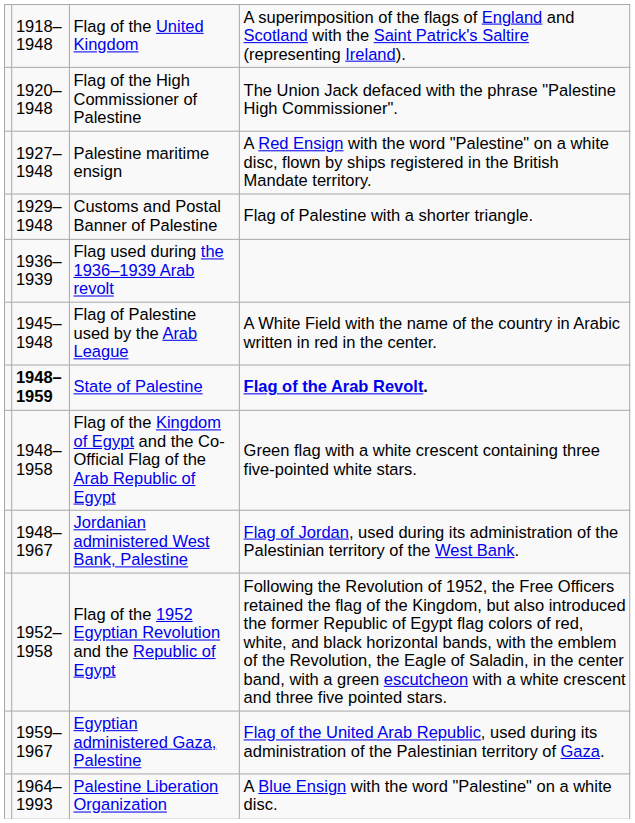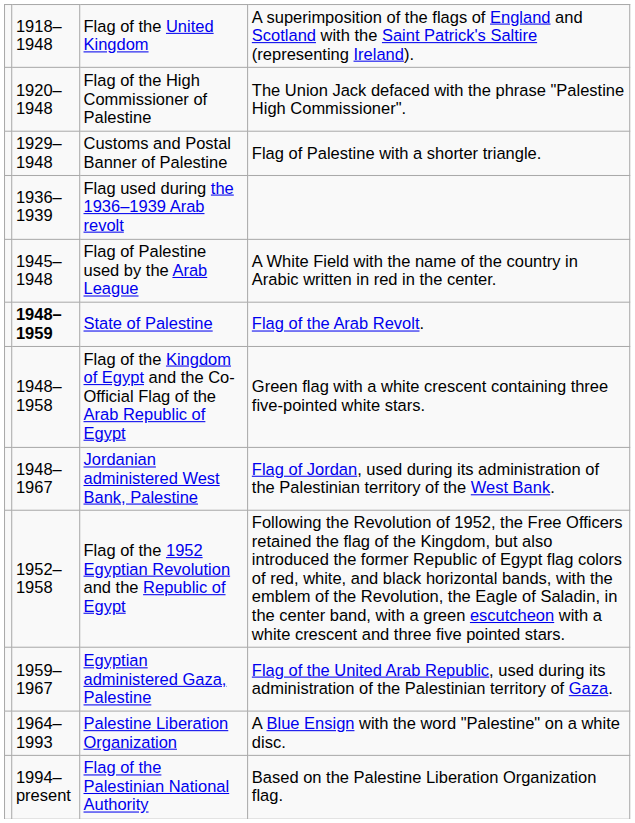 <table class="wikitable" style="background:#f9f9f9">
 <tr>
 <td></td>
 <td>1918–1948</td>
 <td>Flag of the <a href='#'>United Kingdom</a></td>
 <td>A superimposition of the flags of <a href='#'>England</a> and <a href='#'>Scotland</a> with the <a href='#'>Saint Patrick's Saltire</a> (representing <a href='#'>Ireland</a>).</td>
 </tr>
 <tr>
 <td></td>
 <td>1920–1948</td>
 <td>Flag of the High Commissioner of Palestine</td>
 <td>The Union Jack defaced with the phrase "Palestine High Commissioner".</td>
-</tr>
-<tr>
-<td></td>
-<td>1927–1948</td>
-<td>Palestine maritime ensign</td>
-<td>A <a href='#'>Red Ensign</a> with the word "Palestine" on a white disc, flown by ships registered in the British Mandate territory.</td>
 </tr>
 <tr>
 <td></td>
 <td>1929–1948</td>
 <td>Customs and Postal Banner of Palestine</td>
 <td>Flag of Palestine with a shorter triangle.</td>
 </tr>
 <tr>
 <td></td>
 <td>1936–1939</td>
 <td>Flag used during <a href='#'>the 1936–1939 Arab revolt</a></td>
 <td></td>
 </tr>
 <tr>
 <td></td>
 <td>1945–1948</td>
 <td>Flag of Palestine used by the <a href='#'>Arab League</a></td>
 <td>A White Field with the name of the country in Arabic written in red in the center.</td>
 </tr>
 <tr>
 <td></td>
 <td><strong>1948–1959</strong></td>
 <td><a href='#'>State of Palestine</a></td>
-<td><strong><a href='#'>Flag of the Arab Revolt</a>.</strong></td>
+<td><a href='#'>Flag of the Arab Revolt</a>.</td>
 </tr>
 <tr>
 <td></td>
 <td>1948–1958</td>
 <td>Flag of the <a href='#'>Kingdom of Egypt</a> and the Co-Official Flag of the <a href='#'>Arab Republic of Egypt</a></td>
 <td>Green flag with a white crescent containing three five-pointed white stars.</td>
 </tr>
 <tr>
 <td></td>
 <td>1948–1967</td>
 <td><a href='#'>Jordanian administered West Bank, Palestine</a></td>
 <td><a href='#'>Flag of Jordan</a>, used during its administration of the Palestinian territory of the <a href='#'>West Bank</a>.</td>
 </tr>
 <tr>
 <td></td>
 <td>1952–1958</td>
 <td>Flag of the <a href='#'>1952 Egyptian Revolution</a> and the <a href='#'>Republic of Egypt</a></td>
 <td>Following the Revolution of 1952, the Free Officers retained the flag of the Kingdom, but also introduced the former Republic of Egypt flag colors of red, white, and black horizontal bands, with the emblem of the Revolution, the Eagle of Saladin, in the center band, with a green <a href='#'>escutcheon</a> with a white crescent and three five pointed stars.</td>
 </tr>
 <tr>
 <td></td>
 <td>1959–1967</td>
 <td><a href='#'>Egyptian administered Gaza, Palestine</a></td>
 <td><a href='#'>Flag of the United Arab Republic</a>, used during its administration of the Palestinian territory of <a href='#'>Gaza</a>.</td>
 </tr>
 <tr>
 <td></td>
 <td>1964–1993</td>
 <td><a href='#'>Palestine Liberation Organization</a></td>
 <td>A <a href='#'>Blue Ensign</a> with the word "Palestine" on a white disc.</td>
 </tr>
+<tr>
+<td></td>
+<td>1994–present</td>
+<td><a href='#'>Flag of the Palestinian National Authority</a></td>
+<td>Based on the Palestine Liberation Organization flag.</td>
+</tr>
 </table>
